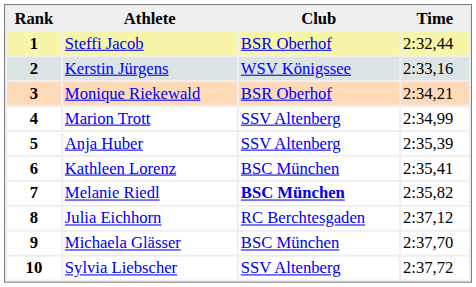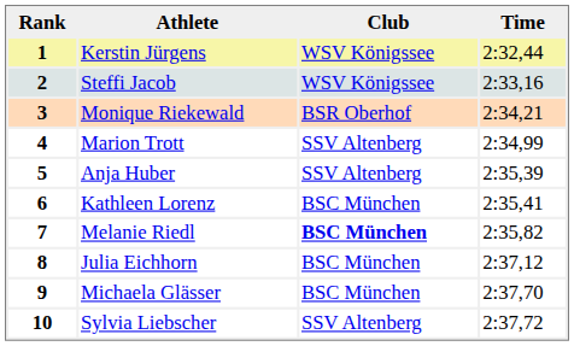 <table style="border:1px solid #808080; background-color:#EFEFEF;" cellspacing="2" cellpadding="2" width="450">
 <tr bgcolor="#EFEFEF">
 <th>Rank</th>
 <th>Athlete</th>
 <th>Club</th>
 <th>Time</th>
 </tr>
 <tr valign="top" bgcolor="#F7F6A8">
 <th>1</th>
-<td><a href='#'>Steffi Jacob</a></td>
-<td><a href='#'>BSR Oberhof</a></td>
+<td><a href='#'>Kerstin Jürgens</a></td>
+<td><a href='#'>WSV Königssee</a></td>
 <td>2:32,44</td>
 </tr>
 <tr valign="top" bgcolor="#DCE5E5">
 <th>2</th>
-<td><a href='#'>Kerstin Jürgens</a></td>
+<td><a href='#'>Steffi Jacob</a></td>
 <td><a href='#'>WSV Königssee</a></td>
 <td>2:33,16</td>
 </tr>
 <tr valign="top" bgcolor="#FFDAB9">
 <th>3</th>
 <td><a href='#'>Monique Riekewald</a></td>
 <td><a href='#'>BSR Oberhof</a></td>
 <td>2:34,21</td>
 </tr>
 <tr valign="top" bgcolor="#FFFFFF">
 <th>4</th>
 <td><a href='#'>Marion Trott</a></td>
 <td><a href='#'>SSV Altenberg</a></td>
 <td>2:34,99</td>
 </tr>
 <tr valign="top" bgcolor="#FFFFFF">
 <th>5</th>
 <td><a href='#'>Anja Huber</a></td>
 <td><a href='#'>SSV Altenberg</a></td>
 <td>2:35,39</td>
 </tr>
 <tr valign="top" bgcolor="#FFFFFF">
 <th>6</th>
 <td><a href='#'>Kathleen Lorenz</a></td>
 <td><a href='#'>BSC München</a></td>
 <td>2:35,41</td>
 </tr>
 <tr valign="top" bgcolor="#FFFFFF">
 <th>7</th>
 <td><a href='#'>Melanie Riedl</a></td>
 <td><strong><a href='#'>BSC München</a></strong></td>
 <td>2:35,82</td>
 </tr>
 <tr valign="top" bgcolor="#FFFFFF">
 <th>8</th>
 <td><a href='#'>Julia Eichhorn</a></td>
-<td><a href='#'>RC Berchtesgaden</a></td>
+<td><a href='#'>BSC München</a></td>
 <td>2:37,12</td>
 </tr>
 <tr valign="top" bgcolor="#FFFFFF">
 <th>9</th>
 <td><a href='#'>Michaela Glässer</a></td>
 <td><a href='#'>BSC München</a></td>
 <td>2:37,70</td>
 </tr>
 <tr valign="top" bgcolor="#FFFFFF">
 <th>10</th>
 <td><a href='#'>Sylvia Liebscher</a></td>
 <td><a href='#'>SSV Altenberg</a></td>
 <td>2:37,72</td>
 </tr>
 </table>
